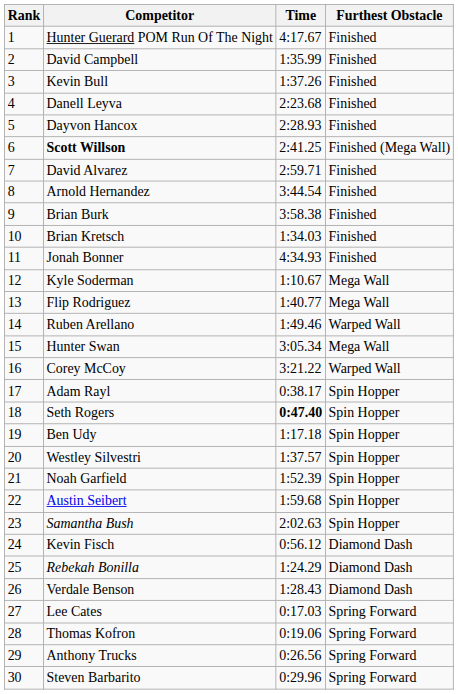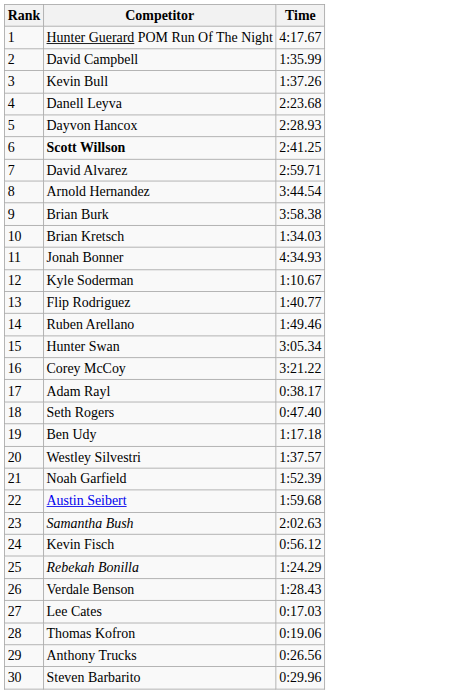 <table class="wikitable sortable mw-collapsible">
 <tr>
 <th>Rank</th>
 <th>Competitor</th>
 <th>Time</th>
-<th>Furthest Obstacle</th>
 </tr>
 <tr>
 <td>1</td>
 <td><u>Hunter Guerard</u> POM Run Of The Night</td>
 <td>4:17.67</td>
-<td>Finished</td>
 </tr>
 <tr>
 <td>2</td>
 <td>David Campbell</td>
 <td>1:35.99</td>
-<td>Finished</td>
 </tr>
 <tr>
 <td>3</td>
 <td>Kevin Bull</td>
 <td>1:37.26</td>
-<td>Finished</td>
 </tr>
 <tr>
 <td>4</td>
 <td>Danell Leyva</td>
 <td>2:23.68</td>
-<td>Finished</td>
 </tr>
 <tr>
 <td>5</td>
 <td>Dayvon Hancox</td>
 <td>2:28.93</td>
-<td>Finished</td>
 </tr>
 <tr>
 <td>6</td>
 <td><strong>Scott Willson</strong></td>
 <td>2:41.25</td>
-<td>Finished (Mega Wall)</td>
 </tr>
 <tr>
 <td>7</td>
 <td>David Alvarez</td>
 <td>2:59.71</td>
-<td>Finished</td>
 </tr>
 <tr>
 <td>8</td>
 <td>Arnold Hernandez</td>
 <td>3:44.54</td>
-<td>Finished</td>
 </tr>
 <tr>
 <td>9</td>
 <td>Brian Burk</td>
 <td>3:58.38</td>
-<td>Finished</td>
 </tr>
 <tr>
 <td>10</td>
 <td>Brian Kretsch</td>
 <td>1:34.03</td>
-<td>Finished</td>
 </tr>
 <tr>
 <td>11</td>
 <td>Jonah Bonner</td>
 <td>4:34.93</td>
-<td>Finished</td>
 </tr>
 <tr>
 <td>12</td>
 <td>Kyle Soderman</td>
 <td>1:10.67</td>
-<td>Mega Wall</td>
 </tr>
 <tr>
 <td>13</td>
 <td>Flip Rodriguez</td>
 <td>1:40.77</td>
-<td>Mega Wall</td>
 </tr>
 <tr>
 <td>14</td>
 <td>Ruben Arellano</td>
 <td>1:49.46</td>
-<td>Warped Wall</td>
 </tr>
 <tr>
 <td>15</td>
 <td>Hunter Swan</td>
 <td>3:05.34</td>
-<td>Mega Wall</td>
 </tr>
 <tr>
 <td>16</td>
 <td>Corey McCoy</td>
 <td>3:21.22</td>
-<td>Warped Wall</td>
 </tr>
 <tr>
 <td>17</td>
 <td>Adam Rayl</td>
 <td>0:38.17</td>
-<td>Spin Hopper</td>
 </tr>
 <tr>
 <td>18</td>
 <td>Seth Rogers</td>
-<td><strong>0:47.40</strong></td>
-<td>Spin Hopper</td>
+<td>0:47.40</td>
 </tr>
 <tr>
 <td>19</td>
 <td>Ben Udy</td>
 <td>1:17.18</td>
-<td>Spin Hopper</td>
 </tr>
 <tr>
 <td>20</td>
 <td>Westley Silvestri</td>
 <td>1:37.57</td>
-<td>Spin Hopper</td>
 </tr>
 <tr>
 <td>21</td>
 <td>Noah Garfield</td>
 <td>1:52.39</td>
-<td>Spin Hopper</td>
 </tr>
 <tr>
 <td>22</td>
 <td><a href='#'>Austin Seibert</a></td>
 <td>1:59.68</td>
-<td>Spin Hopper</td>
 </tr>
 <tr>
 <td>23</td>
 <td><em>Samantha Bush</em></td>
 <td>2:02.63</td>
-<td>Spin Hopper</td>
 </tr>
 <tr>
 <td>24</td>
 <td>Kevin Fisch</td>
 <td>0:56.12</td>
-<td>Diamond Dash</td>
 </tr>
 <tr>
 <td>25</td>
 <td><em>Rebekah Bonilla</em></td>
 <td>1:24.29</td>
-<td>Diamond Dash</td>
 </tr>
 <tr>
 <td>26</td>
 <td>Verdale Benson</td>
 <td>1:28.43</td>
-<td>Diamond Dash</td>
 </tr>
 <tr>
 <td>27</td>
 <td>Lee Cates</td>
 <td>0:17.03</td>
-<td>Spring Forward</td>
 </tr>
 <tr>
 <td>28</td>
 <td>Thomas Kofron</td>
 <td>0:19.06</td>
-<td>Spring Forward</td>
 </tr>
 <tr>
 <td>29</td>
 <td>Anthony Trucks</td>
 <td>0:26.56</td>
-<td>Spring Forward</td>
 </tr>
 <tr>
 <td>30</td>
 <td>Steven Barbarito</td>
 <td>0:29.96</td>
-<td>Spring Forward</td>
 </tr>
 </table>
